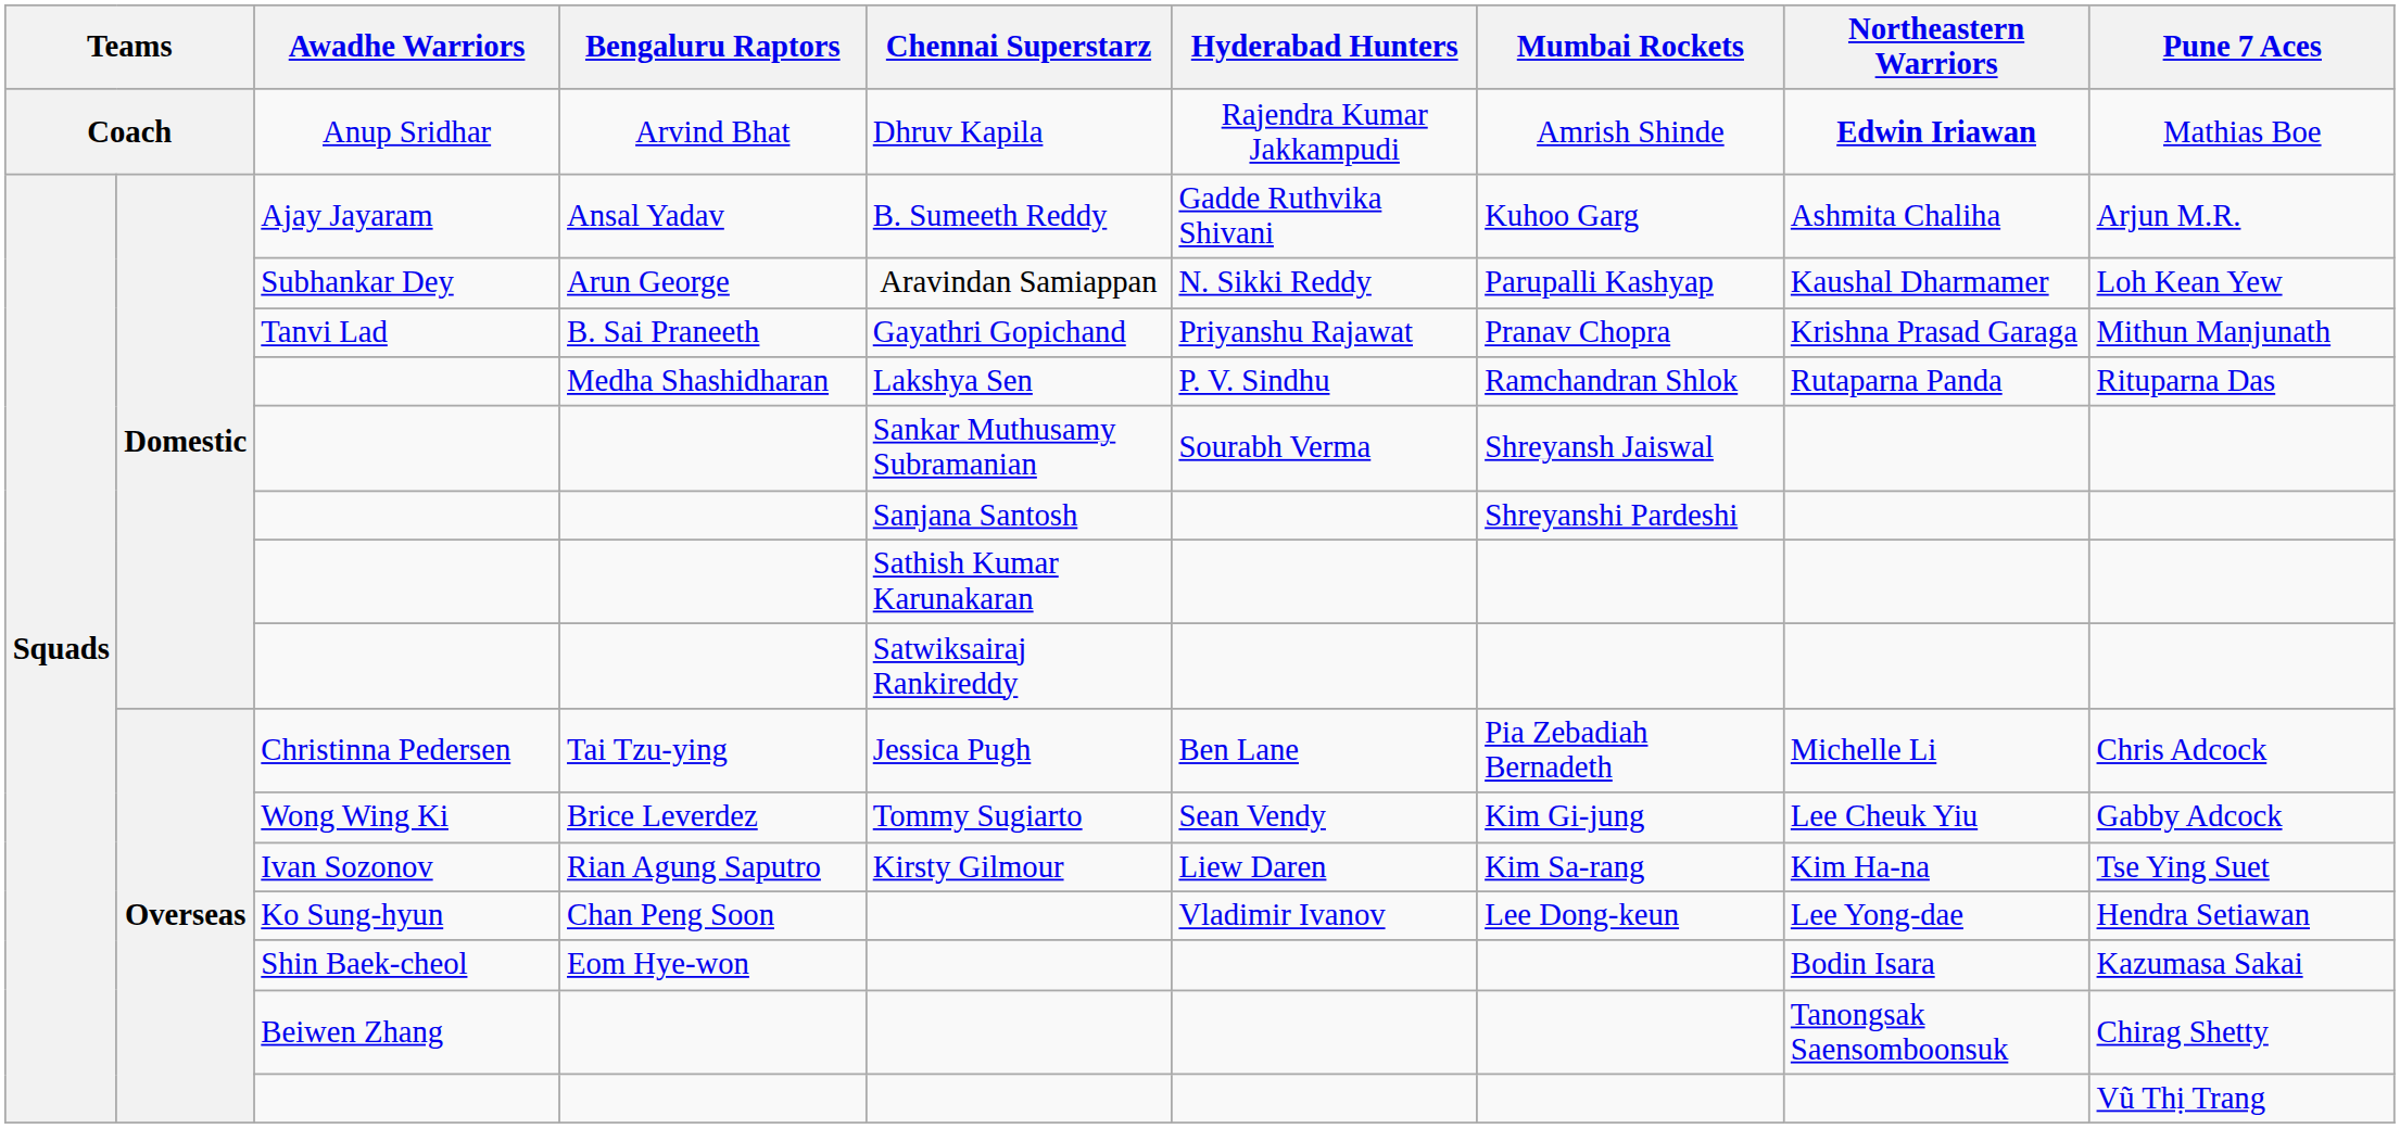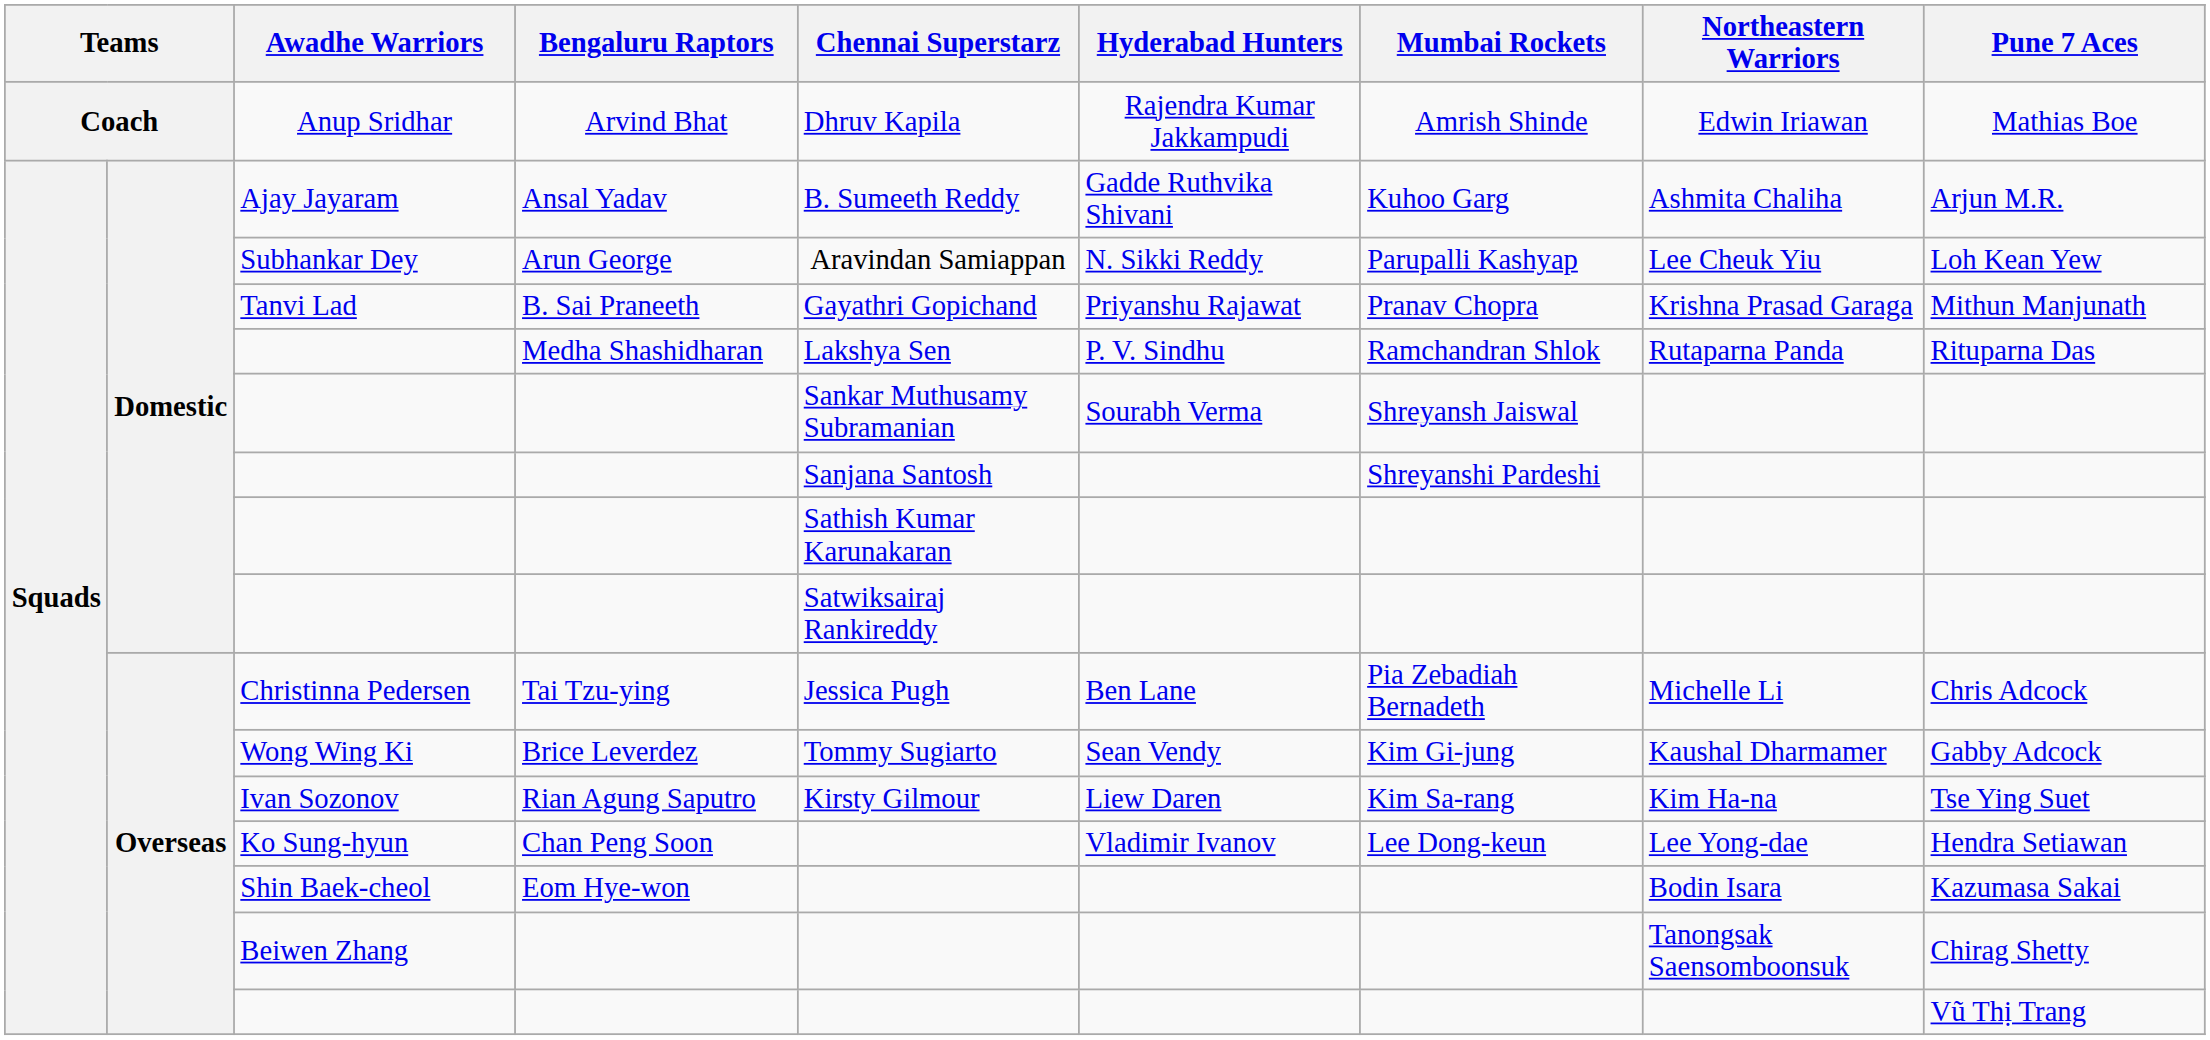 <table class="wikitable" style="text-align:left;margin;1em auto;">
 <tr>
 <th colspan="2">Teams</th>
 <th width="150"><a href='#'>Awadhe Warriors</a></th>
 <th width="150"><a href='#'>Bengaluru Raptors</a></th>
 <th width="150"><a href='#'>Chennai Superstarz</a></th>
 <th width="150"><a href='#'>Hyderabad Hunters</a></th>
 <th width="150"><a href='#'>Mumbai Rockets</a></th>
 <th width="150"><a href='#'>Northeastern Warriors</a></th>
 <th width="150"><a href='#'>Pune 7 Aces</a></th>
 </tr>
 <tr>
 <th colspan="2">Coach</th>
 <td align="center"> <a href='#'>Anup Sridhar</a></td>
 <td align="center"> <a href='#'>Arvind Bhat</a></td>
 <td> <a href='#'>Dhruv Kapila</a></td>
 <td align="center"> <a href='#'>Rajendra Kumar Jakkampudi</a></td>
 <td align="center"> <a href='#'>Amrish Shinde</a></td>
-<td align="center"><strong> <a href='#'>Edwin Iriawan</a></strong></td>
+<td align="center"> <a href='#'>Edwin Iriawan</a></td>
 <td align="center"> <a href='#'>Mathias Boe</a></td>
 </tr>
 <tr>
 <th rowspan="15" width="50">Squads</th>
 <th rowspan="8" width="50">Domestic</th>
 <td> <a href='#'>Ajay Jayaram</a></td>
 <td> <a href='#'>Ansal Yadav</a></td>
 <td> <a href='#'>B. Sumeeth Reddy</a></td>
 <td> <a href='#'>Gadde Ruthvika Shivani</a></td>
 <td> <a href='#'>Kuhoo Garg</a></td>
 <td> <a href='#'>Ashmita Chaliha</a></td>
 <td> <a href='#'>Arjun M.R.</a></td>
 </tr>
 <tr>
 <td> <a href='#'>Subhankar Dey</a></td>
 <td> <a href='#'>Arun George</a></td>
 <td align="center"> Aravindan Samiappan</td>
 <td> <a href='#'>N. Sikki Reddy</a></td>
 <td> <a href='#'>Parupalli Kashyap</a></td>
-<td> <a href='#'>Kaushal Dharmamer</a></td>
+<td> <a href='#'>Lee Cheuk Yiu</a></td>
 <td> <a href='#'>Loh Kean Yew</a></td>
 </tr>
 <tr>
 <td> <a href='#'>Tanvi Lad</a></td>
 <td> <a href='#'>B. Sai Praneeth</a></td>
 <td> <a href='#'>Gayathri Gopichand</a></td>
 <td> <a href='#'>Priyanshu Rajawat</a></td>
 <td> <a href='#'>Pranav Chopra</a></td>
 <td> <a href='#'>Krishna Prasad Garaga</a></td>
 <td> <a href='#'>Mithun Manjunath</a></td>
 </tr>
 <tr>
 <td></td>
 <td> <a href='#'>Medha Shashidharan</a></td>
 <td> <a href='#'>Lakshya Sen</a></td>
 <td> <a href='#'>P. V. Sindhu</a></td>
 <td> <a href='#'>Ramchandran Shlok</a></td>
 <td> <a href='#'>Rutaparna Panda</a></td>
 <td> <a href='#'>Rituparna Das</a></td>
 </tr>
 <tr>
 <td></td>
 <td></td>
 <td> <a href='#'>Sankar Muthusamy Subramanian</a></td>
 <td> <a href='#'>Sourabh Verma</a></td>
 <td> <a href='#'>Shreyansh Jaiswal</a></td>
 <td></td>
 <td></td>
 </tr>
 <tr>
 <td></td>
 <td></td>
 <td> <a href='#'>Sanjana Santosh</a></td>
 <td></td>
 <td> <a href='#'>Shreyanshi Pardeshi</a></td>
 <td></td>
 <td></td>
 </tr>
 <tr>
 <td></td>
 <td></td>
 <td> <a href='#'>Sathish Kumar Karunakaran</a></td>
 <td></td>
 <td></td>
 <td></td>
 <td></td>
 </tr>
 <tr>
 <td></td>
 <td></td>
 <td> <a href='#'>Satwiksairaj Rankireddy</a></td>
 <td></td>
 <td></td>
 <td></td>
 <td></td>
 </tr>
 <tr>
 <th rowspan="7" width="50">Overseas</th>
 <td> <a href='#'>Christinna Pedersen</a></td>
 <td> <a href='#'>Tai Tzu-ying</a></td>
 <td> <a href='#'>Jessica Pugh</a></td>
 <td> <a href='#'>Ben Lane</a></td>
 <td> <a href='#'>Pia Zebadiah Bernadeth</a></td>
 <td> <a href='#'>Michelle Li</a></td>
 <td> <a href='#'>Chris Adcock</a></td>
 </tr>
 <tr>
 <td> <a href='#'>Wong Wing Ki</a></td>
 <td> <a href='#'>Brice Leverdez</a></td>
 <td> <a href='#'>Tommy Sugiarto</a></td>
 <td> <a href='#'>Sean Vendy</a></td>
 <td> <a href='#'>Kim Gi-jung</a></td>
-<td> <a href='#'>Lee Cheuk Yiu</a></td>
+<td> <a href='#'>Kaushal Dharmamer</a></td>
 <td> <a href='#'>Gabby Adcock</a></td>
 </tr>
 <tr>
 <td> <a href='#'>Ivan Sozonov</a></td>
 <td> <a href='#'>Rian Agung Saputro</a></td>
 <td> <a href='#'>Kirsty Gilmour</a></td>
 <td> <a href='#'>Liew Daren</a></td>
 <td> <a href='#'>Kim Sa-rang</a></td>
 <td> <a href='#'>Kim Ha-na</a></td>
 <td> <a href='#'>Tse Ying Suet</a></td>
 </tr>
 <tr>
 <td> <a href='#'>Ko Sung-hyun</a></td>
 <td> <a href='#'>Chan Peng Soon</a></td>
 <td></td>
 <td> <a href='#'>Vladimir Ivanov</a></td>
 <td> <a href='#'>Lee Dong-keun</a></td>
 <td> <a href='#'>Lee Yong-dae</a></td>
 <td> <a href='#'>Hendra Setiawan</a></td>
 </tr>
 <tr>
 <td> <a href='#'>Shin Baek-cheol</a></td>
 <td> <a href='#'>Eom Hye-won</a></td>
 <td></td>
 <td></td>
 <td></td>
 <td> <a href='#'>Bodin Isara</a></td>
 <td> <a href='#'>Kazumasa Sakai</a></td>
 </tr>
 <tr>
 <td> <a href='#'>Beiwen Zhang</a></td>
 <td></td>
 <td></td>
 <td></td>
 <td></td>
 <td> <a href='#'>Tanongsak Saensomboonsuk</a></td>
 <td> <a href='#'>Chirag Shetty</a></td>
 </tr>
 <tr>
 <td></td>
 <td></td>
 <td></td>
 <td></td>
 <td></td>
 <td></td>
 <td> <a href='#'>Vũ Thị Trang</a></td>
 </tr>
 </table>
